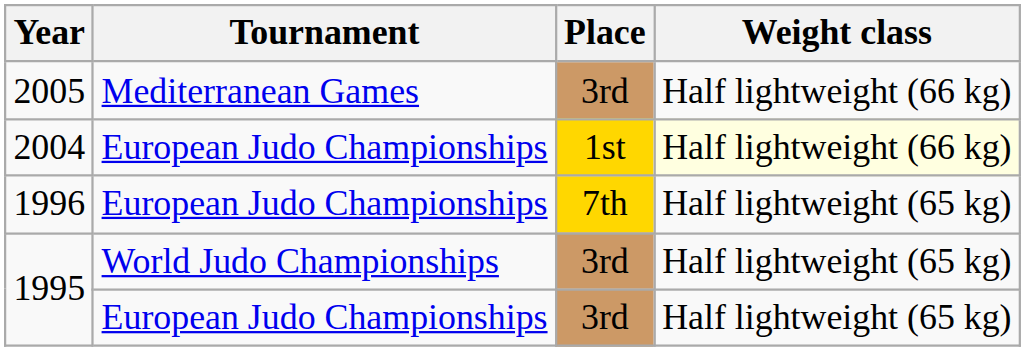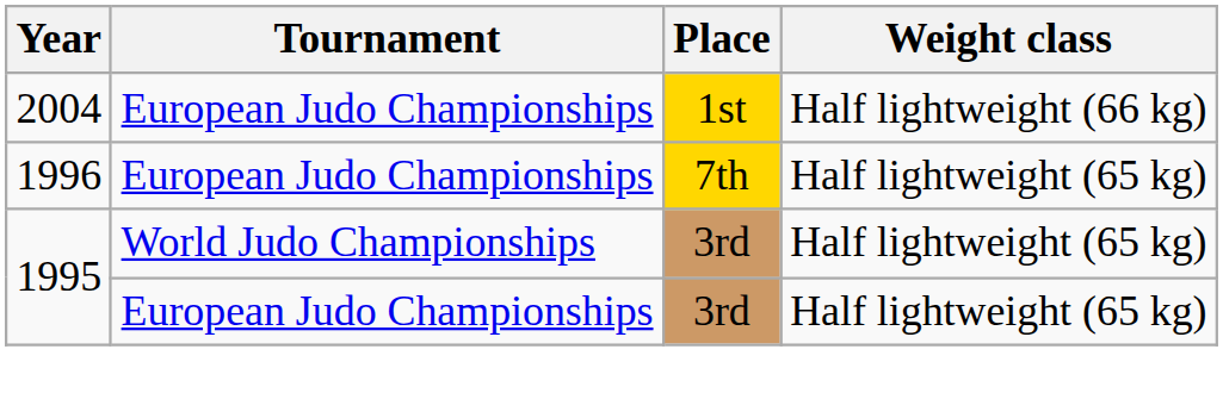 <table class=wikitable>
 <tr>
 <th>Year</th>
 <th>Tournament</th>
 <th>Place</th>
 <th>Weight class</th>
 </tr>
 <tr>
-<td>2005</td>
-<td><a href='#'>Mediterranean Games</a></td>
-<td bgcolor="cc9966" align="center">3rd</td>
-<td>Half lightweight (66 kg)</td>
-</tr>
-<tr>
 <td>2004</td>
 <td><a href='#'>European Judo Championships</a></td>
 <td bgcolor="gold" align="center">1st</td>
-<td style="background: lightyellow;">Half lightweight (66 kg)</td>
+<td>Half lightweight (66 kg)</td>
 </tr>
 <tr>
 <td>1996</td>
 <td><a href='#'>European Judo Championships</a></td>
 <td align="center" style="background: gold;">7th</td>
 <td>Half lightweight (65 kg)</td>
 </tr>
 <tr>
 <td rowspan=2>1995</td>
 <td><a href='#'>World Judo Championships</a></td>
 <td bgcolor="cc9966" align="center">3rd</td>
 <td>Half lightweight (65 kg)</td>
 </tr>
 <tr>
 <td><a href='#'>European Judo Championships</a></td>
 <td bgcolor="cc9966" align="center">3rd</td>
 <td>Half lightweight (65 kg)</td>
 </tr>
 </table>
